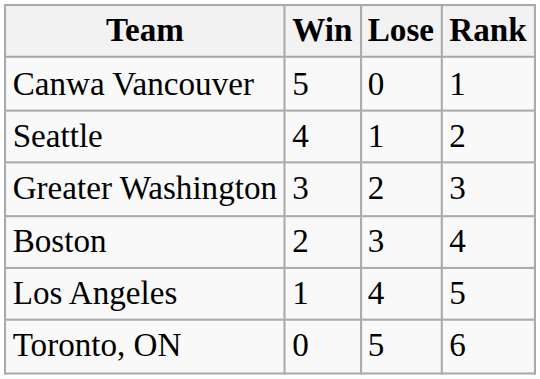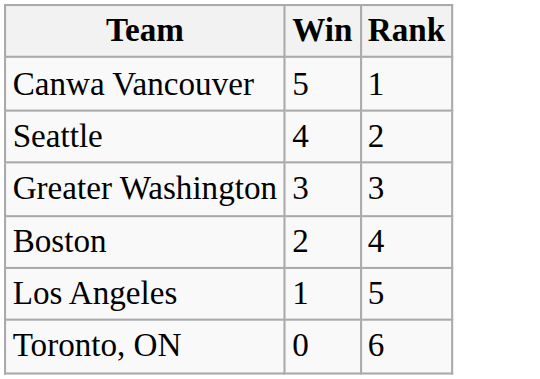 <table class="wikitable">
 <tr>
 <th>Team</th>
 <th>Win</th>
-<th>Lose</th>
 <th>Rank</th>
 </tr>
 <tr>
 <td>Canwa Vancouver</td>
 <td>5</td>
-<td>0</td>
 <td>1</td>
 </tr>
 <tr>
 <td>Seattle</td>
 <td>4</td>
-<td>1</td>
 <td>2</td>
 </tr>
 <tr>
 <td>Greater Washington</td>
 <td>3</td>
-<td>2</td>
 <td>3</td>
 </tr>
 <tr>
 <td>Boston</td>
 <td>2</td>
-<td>3</td>
 <td>4</td>
 </tr>
 <tr>
 <td>Los Angeles</td>
 <td>1</td>
-<td>4</td>
 <td>5</td>
 </tr>
 <tr>
 <td>Toronto, ON</td>
 <td>0</td>
-<td>5</td>
 <td>6</td>
 </tr>
 </table>
